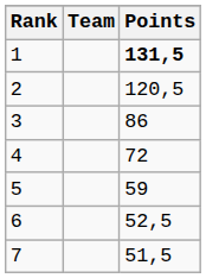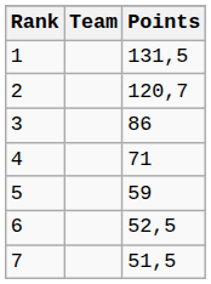 <table class="wikitable" style="font-size: 90%;">
 <tr>
 </tr>
 <tr>
 <th>Rank</th>
 <th>Team</th>
 <th>Points</th>
 </tr>
 <tr>
 <td>1</td>
 <td></td>
-<td><strong>131,5</strong></td>
+<td>131,5</td>
 </tr>
 <tr>
 <td>2</td>
 <td></td>
-<td>120,5</td>
+<td>120,7</td>
 </tr>
 <tr>
 <td>3</td>
 <td></td>
 <td>86</td>
 </tr>
 <tr>
 <td>4</td>
 <td></td>
-<td>72</td>
+<td>71</td>
 </tr>
 <tr>
 <td>5</td>
 <td></td>
 <td>59</td>
 </tr>
 <tr>
 <td>6</td>
 <td></td>
 <td>52,5</td>
 </tr>
 <tr>
 <td>7</td>
 <td></td>
 <td>51,5</td>
 </tr>
 </table>
